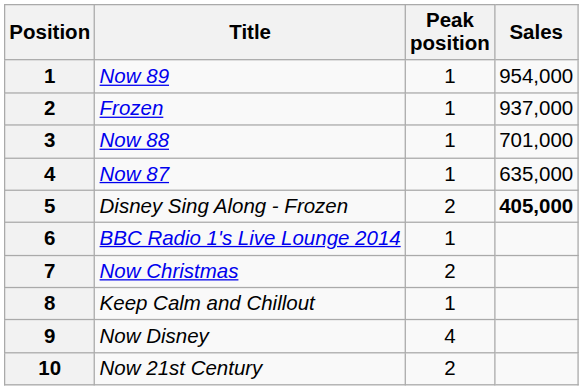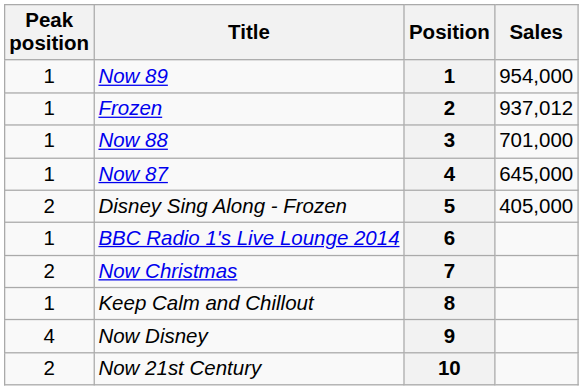 <table class="wikitable plainrowheaders">
 <tr>
+<th scope=col>Peak<br>position</th>
+<th scope=col>Title</th>
 <th scope=col>Position</th>
-<th scope=col>Title</th>
-<th scope=col>Peak<br>position</th>
 <th scope=col>Sales</th>
 </tr>
 <tr>
+<td align="center">1</td>
+<td><em><a href='#'>Now 89</a></em></td>
 <th scope=row style="text-align:center;">1</th>
-<td><em><a href='#'>Now 89</a></em></td>
-<td align="center">1</td>
 <td>954,000</td>
 </tr>
 <tr>
+<td align="center">1</td>
+<td><em><a href='#'>Frozen</a></em></td>
 <th scope=row style="text-align:center;">2</th>
-<td><em><a href='#'>Frozen</a></em></td>
-<td align="center">1</td>
-<td>937,000</td>
+<td>937,012</td>
 </tr>
 <tr>
+<td align="center">1</td>
+<td><em><a href='#'>Now 88</a></em></td>
 <th scope=row style="text-align:center;">3</th>
-<td><em><a href='#'>Now 88</a></em></td>
-<td align="center">1</td>
 <td>701,000</td>
 </tr>
 <tr>
+<td align="center">1</td>
+<td><em><a href='#'>Now 87</a></em></td>
 <th scope=row style="text-align:center;">4</th>
-<td><em><a href='#'>Now 87</a></em></td>
-<td align="center">1</td>
-<td>635,000</td>
+<td>645,000</td>
 </tr>
 <tr>
+<td align="center">2</td>
+<td><em>Disney Sing Along - Frozen</em></td>
 <th scope=row style="text-align:center;">5</th>
-<td><em>Disney Sing Along - Frozen</em></td>
-<td align="center">2</td>
-<td><strong>405,000</strong></td>
+<td>405,000</td>
 </tr>
 <tr>
+<td align="center">1</td>
+<td><em><a href='#'>BBC Radio 1's Live Lounge 2014</a></em></td>
 <th scope=row style="text-align:center;">6</th>
-<td><em><a href='#'>BBC Radio 1's Live Lounge 2014</a></em></td>
-<td align="center">1</td>
 <td></td>
 </tr>
 <tr>
+<td align="center">2</td>
+<td><em><a href='#'>Now Christmas</a></em></td>
 <th scope=row style="text-align:center;">7</th>
-<td><em><a href='#'>Now Christmas</a></em></td>
-<td align="center">2</td>
 <td></td>
 </tr>
 <tr>
+<td align="center">1</td>
+<td><em>Keep Calm and Chillout</em></td>
 <th scope=row style="text-align:center;">8</th>
-<td><em>Keep Calm and Chillout</em></td>
-<td align="center">1</td>
 <td></td>
 </tr>
 <tr>
+<td align="center">4</td>
+<td><em>Now Disney</em></td>
 <th scope=row style="text-align:center;">9</th>
-<td><em>Now Disney</em></td>
-<td align="center">4</td>
 <td></td>
 </tr>
 <tr>
+<td align="center">2</td>
+<td><em>Now 21st Century</em></td>
 <th scope=row style="text-align:center;">10</th>
-<td><em>Now 21st Century</em></td>
-<td align="center">2</td>
 <td></td>
 </tr>
 </table>
